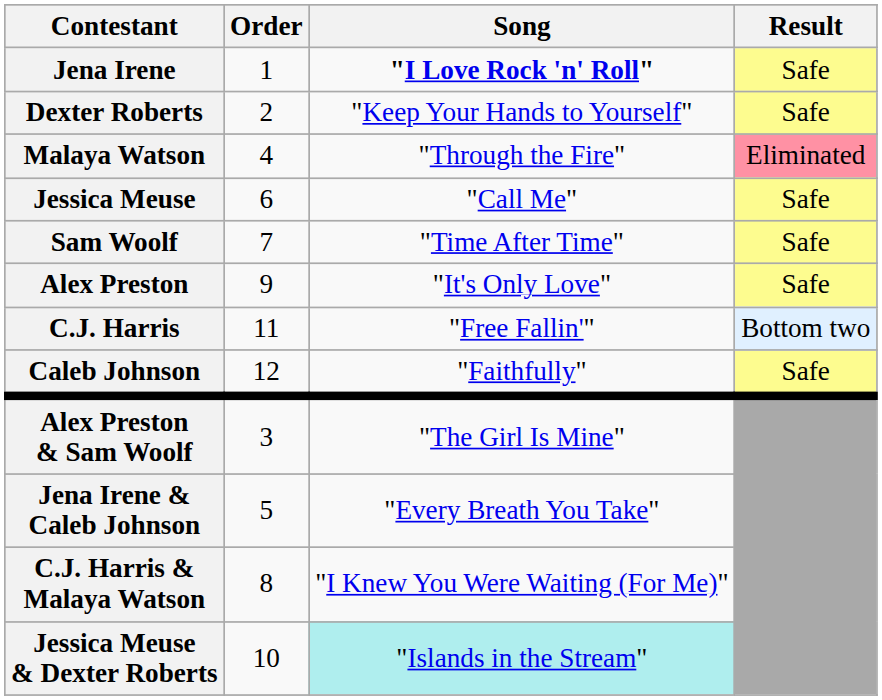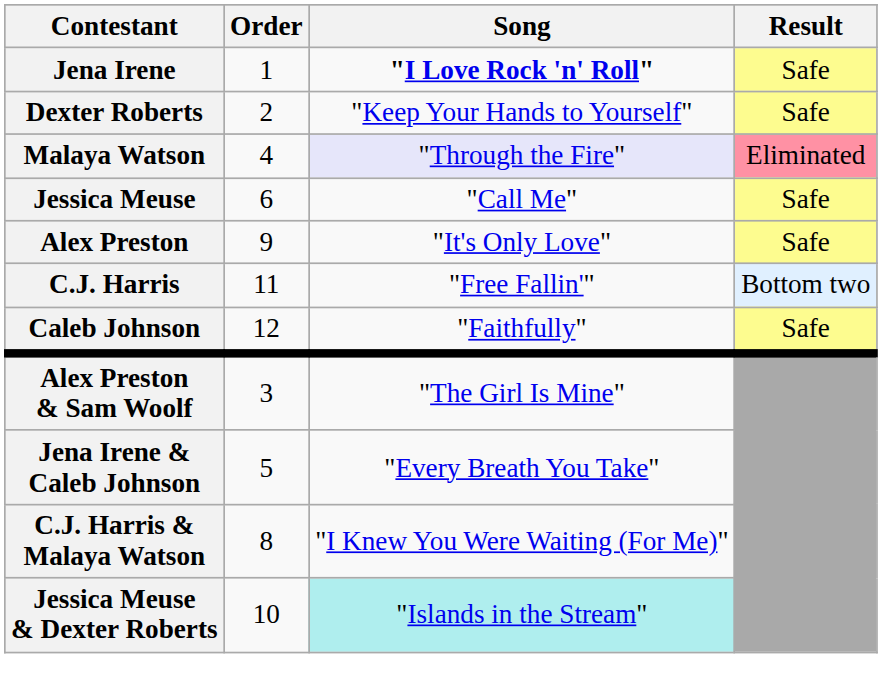 <table class="wikitable unsortable" style="text-align:center;">
 <tr>
 <th scope="col">Contestant</th>
 <th scope="col">Order</th>
 <th scope="col">Song</th>
 <th scope="col">Result</th>
 </tr>
 <tr>
 <th scope="row">Jena Irene</th>
 <td>1</td>
 <td><strong>"<a href='#'>I Love Rock 'n' Roll</a>"</strong></td>
 <td style="background:#fdfc8f;">Safe</td>
 </tr>
 <tr>
 <th scope="row">Dexter Roberts</th>
 <td>2</td>
 <td>"<a href='#'>Keep Your Hands to Yourself</a>"</td>
 <td style="background:#fdfc8f;">Safe</td>
 </tr>
 <tr>
 <th scope="row">Malaya Watson</th>
 <td>4</td>
-<td>"<a href='#'>Through the Fire</a>"</td>
+<td style="background: lavender;">"<a href='#'>Through the Fire</a>"</td>
 <td bgcolor="FF91A4">Eliminated</td>
 </tr>
 <tr>
 <th scope="row">Jessica Meuse</th>
 <td>6</td>
 <td>"<a href='#'>Call Me</a>"</td>
-<td style="background:#fdfc8f;">Safe</td>
-</tr>
-<tr>
-<th scope="row">Sam Woolf</th>
-<td>7</td>
-<td>"<a href='#'>Time After Time</a>"</td>
 <td style="background:#fdfc8f;">Safe</td>
 </tr>
 <tr>
 <th scope="row">Alex Preston</th>
 <td>9</td>
 <td>"<a href='#'>It's Only Love</a>"</td>
 <td style="background:#fdfc8f;">Safe</td>
 </tr>
 <tr>
 <th scope="row">C.J. Harris</th>
 <td>11</td>
 <td>"<a href='#'>Free Fallin'</a>"</td>
 <td bgcolor="E0F0FF">Bottom two</td>
 </tr>
 <tr>
 <th scope="row">Caleb Johnson</th>
 <td>12</td>
 <td>"<a href='#'>Faithfully</a>"</td>
 <td style="background:#fdfc8f;">Safe</td>
 </tr>
 <tr style="border-top:5px solid">
 <th scope="row">Alex Preston<br>& Sam Woolf</th>
 <td>3</td>
 <td>"<a href='#'>The Girl Is Mine</a>"</td>
 <td rowspan="4" bgcolor="darkgray"></td>
 </tr>
 <tr>
 <th scope="row">Jena Irene &<br>Caleb Johnson</th>
 <td>5</td>
 <td>"<a href='#'>Every Breath You Take</a>"</td>
 </tr>
 <tr>
 <th scope="row">C.J. Harris &<br>Malaya Watson</th>
 <td>8</td>
 <td>"<a href='#'>I Knew You Were Waiting (For Me)</a>"</td>
 </tr>
 <tr>
 <th scope="row">Jessica Meuse<br>& Dexter Roberts</th>
 <td>10</td>
 <td style="background: paleturquoise;">"<a href='#'>Islands in the Stream</a>"</td>
 </tr>
 </table>
